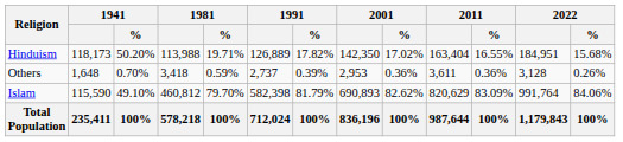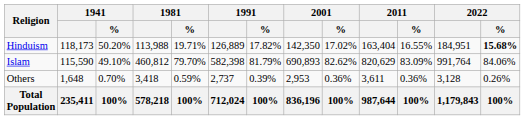 <table class="wikitable sortable">
 <tr>
 <th rowspan="2">Religion</th>
 <th colspan="2">1941</th>
 <th colspan="2">1981</th>
 <th colspan="2">1991</th>
 <th colspan="2">2001</th>
 <th colspan="2">2011</th>
 <th colspan="2">2022</th>
 </tr>
 <tr>
 <th></th>
 <th>%</th>
 <th></th>
 <th>%</th>
 <th></th>
 <th>%</th>
 <th></th>
 <th>%</th>
 <th></th>
 <th>%</th>
 <th></th>
 <th>%</th>
 </tr>
 <tr>
 <td><a href='#'>Hinduism</a> </td>
 <td>118,173</td>
 <td>50.20%</td>
 <td>113,988</td>
 <td>19.71%</td>
 <td>126,889</td>
 <td>17.82%</td>
 <td>142,350</td>
 <td>17.02%</td>
 <td>163,404</td>
 <td>16.55%</td>
 <td>184,951</td>
-<td>15.68%</td>
+<td><strong>15.68%</strong></td>
+</tr>
+<tr>
+<td><a href='#'>Islam</a> </td>
+<td>115,590</td>
+<td>49.10%</td>
+<td>460,812</td>
+<td>79.70%</td>
+<td>582,398</td>
+<td>81.79%</td>
+<td>690,893</td>
+<td>82.62%</td>
+<td>820,629</td>
+<td>83.09%</td>
+<td>991,764</td>
+<td>84.06%</td>
 </tr>
 <tr>
 <td>Others</td>
 <td>1,648</td>
 <td>0.70%</td>
 <td>3,418</td>
 <td>0.59%</td>
 <td>2,737</td>
 <td>0.39%</td>
 <td>2,953</td>
 <td>0.36%</td>
 <td>3,611</td>
 <td>0.36%</td>
 <td>3,128</td>
 <td>0.26%</td>
 </tr>
 <tr>
-<td><a href='#'>Islam</a> </td>
-<td>115,590</td>
-<td>49.10%</td>
-<td>460,812</td>
-<td>79.70%</td>
-<td>582,398</td>
-<td>81.79%</td>
-<td>690,893</td>
-<td>82.62%</td>
-<td>820,629</td>
-<td>83.09%</td>
-<td>991,764</td>
-<td>84.06%</td>
-</tr>
-<tr>
 <th>Total Population</th>
 <th>235,411</th>
 <th>100%</th>
 <th>578,218</th>
 <th>100%</th>
 <th>712,024</th>
 <th>100%</th>
 <th>836,196</th>
 <th>100%</th>
 <th>987,644</th>
 <th>100%</th>
 <th>1,179,843</th>
 <th>100%</th>
 </tr>
 </table>
